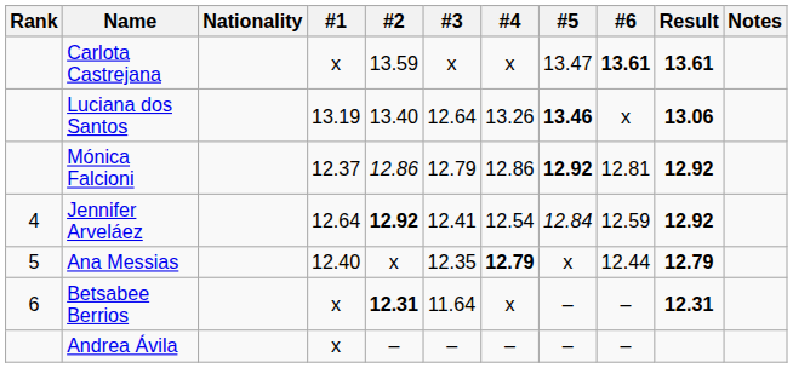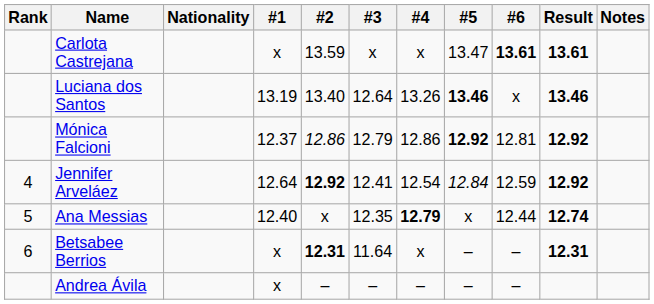 <table class="wikitable sortable" style="text-align:center;font-size:95%">
 <tr>
 <th>Rank</th>
 <th>Name</th>
 <th>Nationality</th>
 <th>#1</th>
 <th>#2</th>
 <th>#3</th>
 <th>#4</th>
 <th>#5</th>
 <th>#6</th>
 <th>Result</th>
 <th>Notes</th>
 </tr>
 <tr>
 <td></td>
 <td align=left><a href='#'>Carlota Castrejana</a></td>
 <td align=left></td>
 <td>x</td>
 <td>13.59</td>
 <td>x</td>
 <td>x</td>
 <td>13.47</td>
 <td><strong>13.61</strong></td>
 <td><strong>13.61</strong></td>
 <td></td>
 </tr>
 <tr>
 <td></td>
 <td align=left><a href='#'>Luciana dos Santos</a></td>
 <td align=left></td>
 <td>13.19</td>
 <td>13.40</td>
 <td>12.64</td>
 <td>13.26</td>
 <td><strong>13.46</strong></td>
 <td>x</td>
-<td><strong>13.06</strong></td>
+<td><strong>13.46</strong></td>
 <td></td>
 </tr>
 <tr>
 <td></td>
 <td align=left><a href='#'>Mónica Falcioni</a></td>
 <td align=left></td>
 <td>12.37</td>
 <td><em>12.86</em></td>
 <td>12.79</td>
 <td>12.86</td>
 <td><strong>12.92</strong></td>
 <td>12.81</td>
 <td><strong>12.92</strong></td>
 <td></td>
 </tr>
 <tr>
 <td>4</td>
 <td align=left><a href='#'>Jennifer Arveláez</a></td>
 <td align=left></td>
 <td>12.64</td>
 <td><strong>12.92</strong></td>
 <td>12.41</td>
 <td>12.54</td>
 <td><em>12.84</em></td>
 <td>12.59</td>
 <td><strong>12.92</strong></td>
 <td></td>
 </tr>
 <tr>
 <td>5</td>
 <td align=left><a href='#'>Ana Messias</a></td>
 <td align=left></td>
 <td>12.40</td>
 <td>x</td>
 <td>12.35</td>
 <td><strong>12.79</strong></td>
 <td>x</td>
 <td>12.44</td>
-<td><strong>12.79</strong></td>
+<td><strong>12.74</strong></td>
 <td></td>
 </tr>
 <tr>
 <td>6</td>
 <td align=left><a href='#'>Betsabee Berrios</a></td>
 <td align=left></td>
 <td>x</td>
 <td><strong>12.31</strong></td>
 <td>11.64</td>
 <td>x</td>
 <td>–</td>
 <td>–</td>
 <td><strong>12.31</strong></td>
 <td></td>
 </tr>
 <tr>
 <td></td>
 <td align=left><a href='#'>Andrea Ávila</a></td>
 <td align=left></td>
 <td>x</td>
 <td>–</td>
 <td>–</td>
 <td>–</td>
 <td>–</td>
 <td>–</td>
 <td><strong></strong></td>
 <td></td>
 </tr>
 </table>
